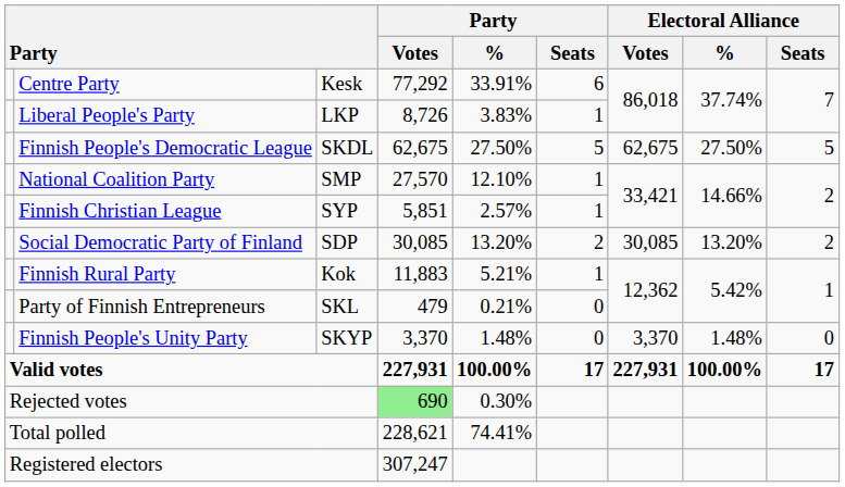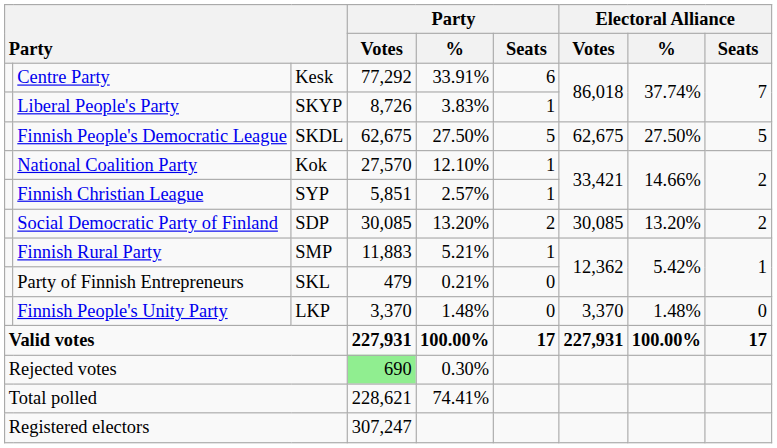 <table class="wikitable" border="1" style="text-align:right;">
 <tr>
 <th style="text-align:left;" valign=bottom rowspan=2 colspan=3>Party</th>
 <th colspan=3>Party</th>
 <th colspan=3>Electoral Alliance</th>
 </tr>
 <tr>
 <th align=center valign=bottom width="50">Votes</th>
 <th align=center valign=bottom width="50">%</th>
 <th align=center valign=bottom width="50">Seats</th>
 <th align=center valign=bottom width="50">Votes</th>
 <th align=center valign=bottom width="50">%</th>
 <th align=center valign=bottom width="50">Seats</th>
 </tr>
 <tr>
 <td></td>
 <td align=left><a href='#'>Centre Party</a></td>
 <td align=left>Kesk</td>
 <td>77,292</td>
 <td>33.91%</td>
 <td>6</td>
 <td rowspan=2>86,018</td>
 <td rowspan=2>37.74%</td>
 <td rowspan=2>7</td>
 </tr>
 <tr>
 <td></td>
 <td align=left><a href='#'>Liberal People's Party</a></td>
-<td align=left>LKP</td>
+<td align=left>SKYP</td>
 <td>8,726</td>
 <td>3.83%</td>
 <td>1</td>
 </tr>
 <tr>
 <td></td>
 <td align=left><a href='#'>Finnish People's Democratic League</a></td>
 <td align=left>SKDL</td>
 <td>62,675</td>
 <td>27.50%</td>
 <td>5</td>
 <td>62,675</td>
 <td>27.50%</td>
 <td>5</td>
 </tr>
 <tr>
 <td></td>
 <td align=left><a href='#'>National Coalition Party</a></td>
-<td align=left>SMP</td>
+<td align=left>Kok</td>
 <td>27,570</td>
 <td>12.10%</td>
 <td>1</td>
 <td rowspan=2>33,421</td>
 <td rowspan=2>14.66%</td>
 <td rowspan=2>2</td>
 </tr>
 <tr>
 <td></td>
 <td align=left><a href='#'>Finnish Christian League</a></td>
 <td align=left>SYP</td>
 <td>5,851</td>
 <td>2.57%</td>
 <td>1</td>
 </tr>
 <tr>
 <td></td>
 <td align=left style="white-space: nowrap;"><a href='#'>Social Democratic Party of Finland</a></td>
 <td align=left>SDP</td>
 <td>30,085</td>
 <td>13.20%</td>
 <td>2</td>
 <td>30,085</td>
 <td>13.20%</td>
 <td>2</td>
 </tr>
 <tr>
 <td></td>
 <td align=left><a href='#'>Finnish Rural Party</a></td>
-<td align=left>Kok</td>
+<td align=left>SMP</td>
 <td>11,883</td>
 <td>5.21%</td>
 <td>1</td>
 <td rowspan=2>12,362</td>
 <td rowspan=2>5.42%</td>
 <td rowspan=2>1</td>
 </tr>
 <tr>
 <td></td>
 <td align=left>Party of Finnish Entrepreneurs</td>
 <td align=left>SKL</td>
 <td>479</td>
 <td>0.21%</td>
 <td>0</td>
 </tr>
 <tr>
 <td></td>
 <td align=left><a href='#'>Finnish People's Unity Party</a></td>
-<td align=left>SKYP</td>
+<td align=left>LKP</td>
 <td>3,370</td>
 <td>1.48%</td>
 <td>0</td>
 <td>3,370</td>
 <td>1.48%</td>
 <td>0</td>
 </tr>
 <tr style="font-weight:bold">
 <td align=left colspan=3>Valid votes</td>
 <td>227,931</td>
 <td>100.00%</td>
 <td>17</td>
 <td>227,931</td>
 <td>100.00%</td>
 <td>17</td>
 </tr>
 <tr>
 <td align=left colspan=3>Rejected votes</td>
 <td style="background: lightgreen;">690</td>
 <td>0.30%</td>
 <td></td>
 <td></td>
 <td></td>
 <td></td>
 </tr>
 <tr>
 <td align=left colspan=3>Total polled</td>
 <td>228,621</td>
 <td>74.41%</td>
 <td></td>
 <td></td>
 <td></td>
 <td></td>
 </tr>
 <tr>
 <td align=left colspan=3>Registered electors</td>
 <td>307,247</td>
 <td></td>
 <td></td>
 <td></td>
 <td></td>
 <td></td>
 </tr>
 </table>
